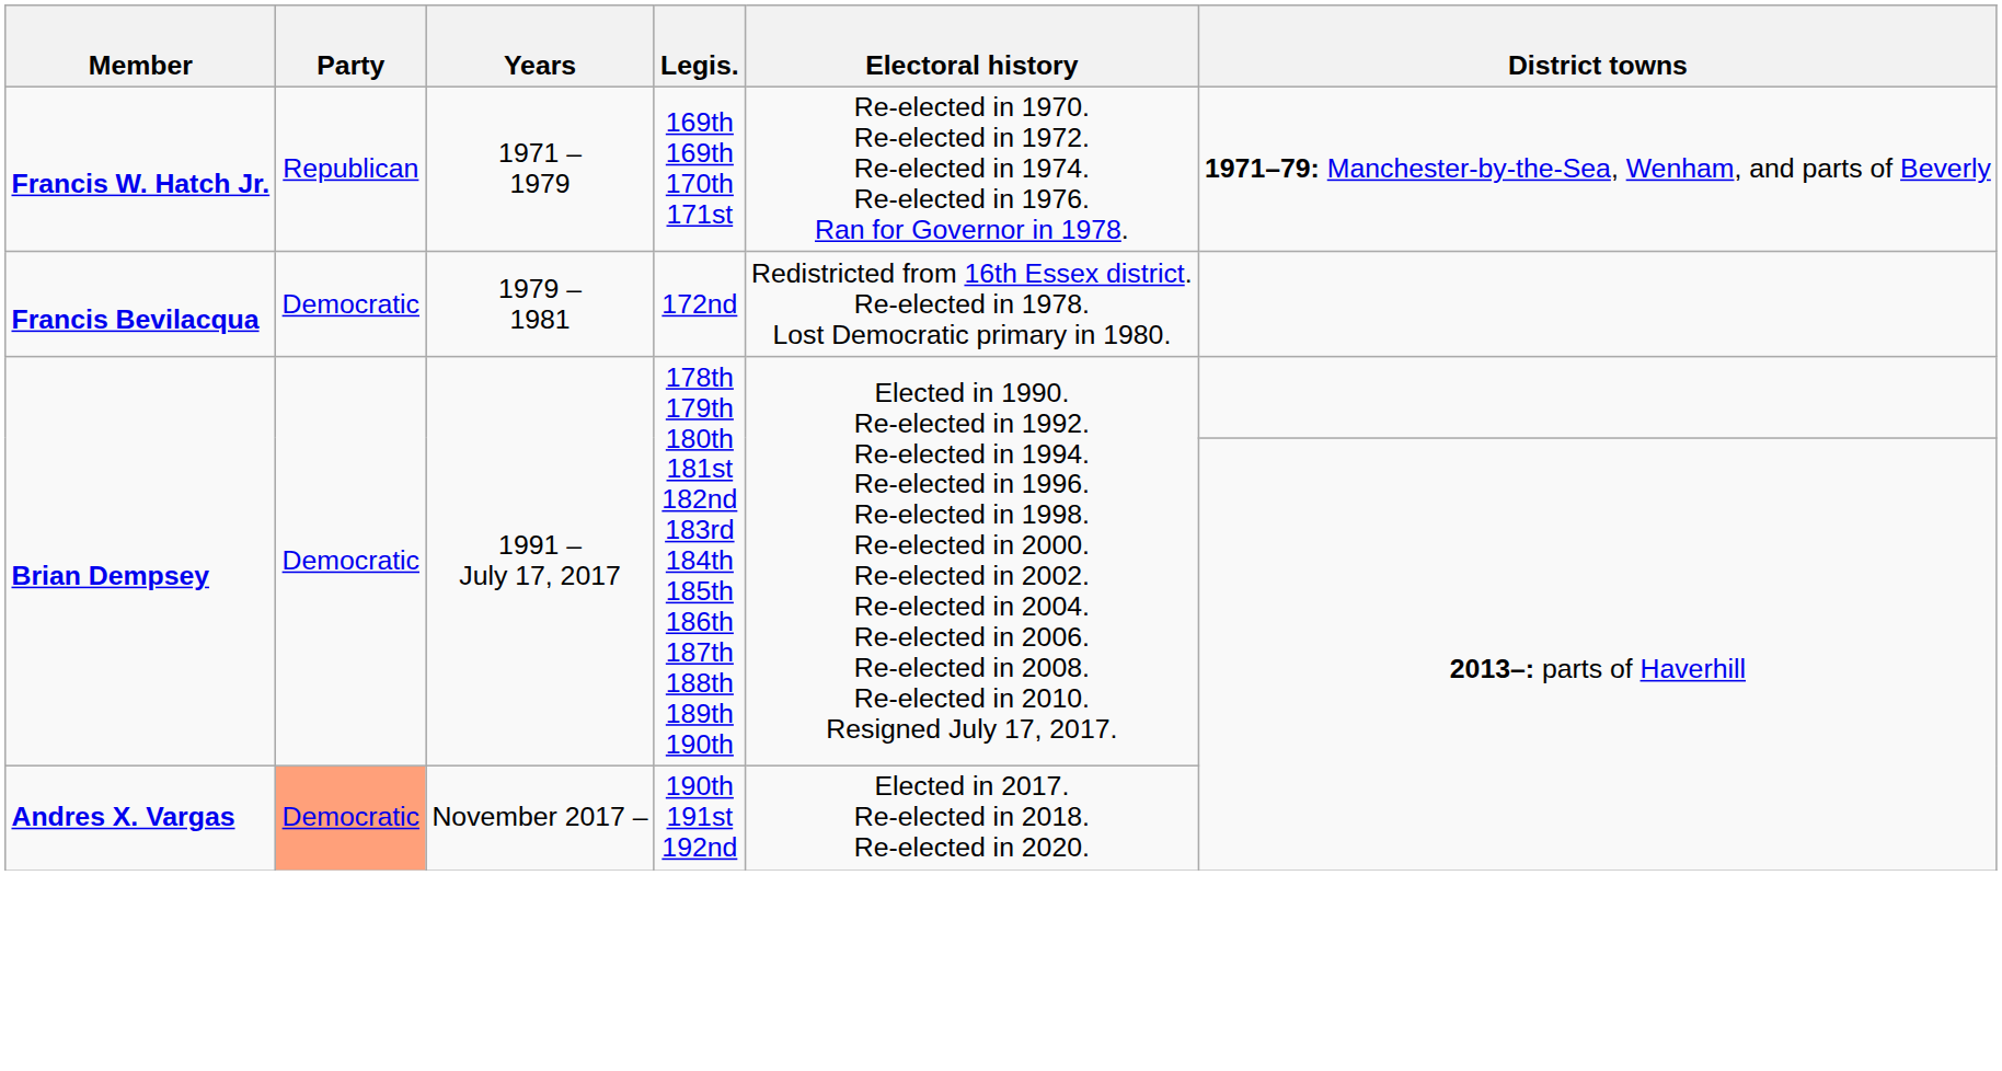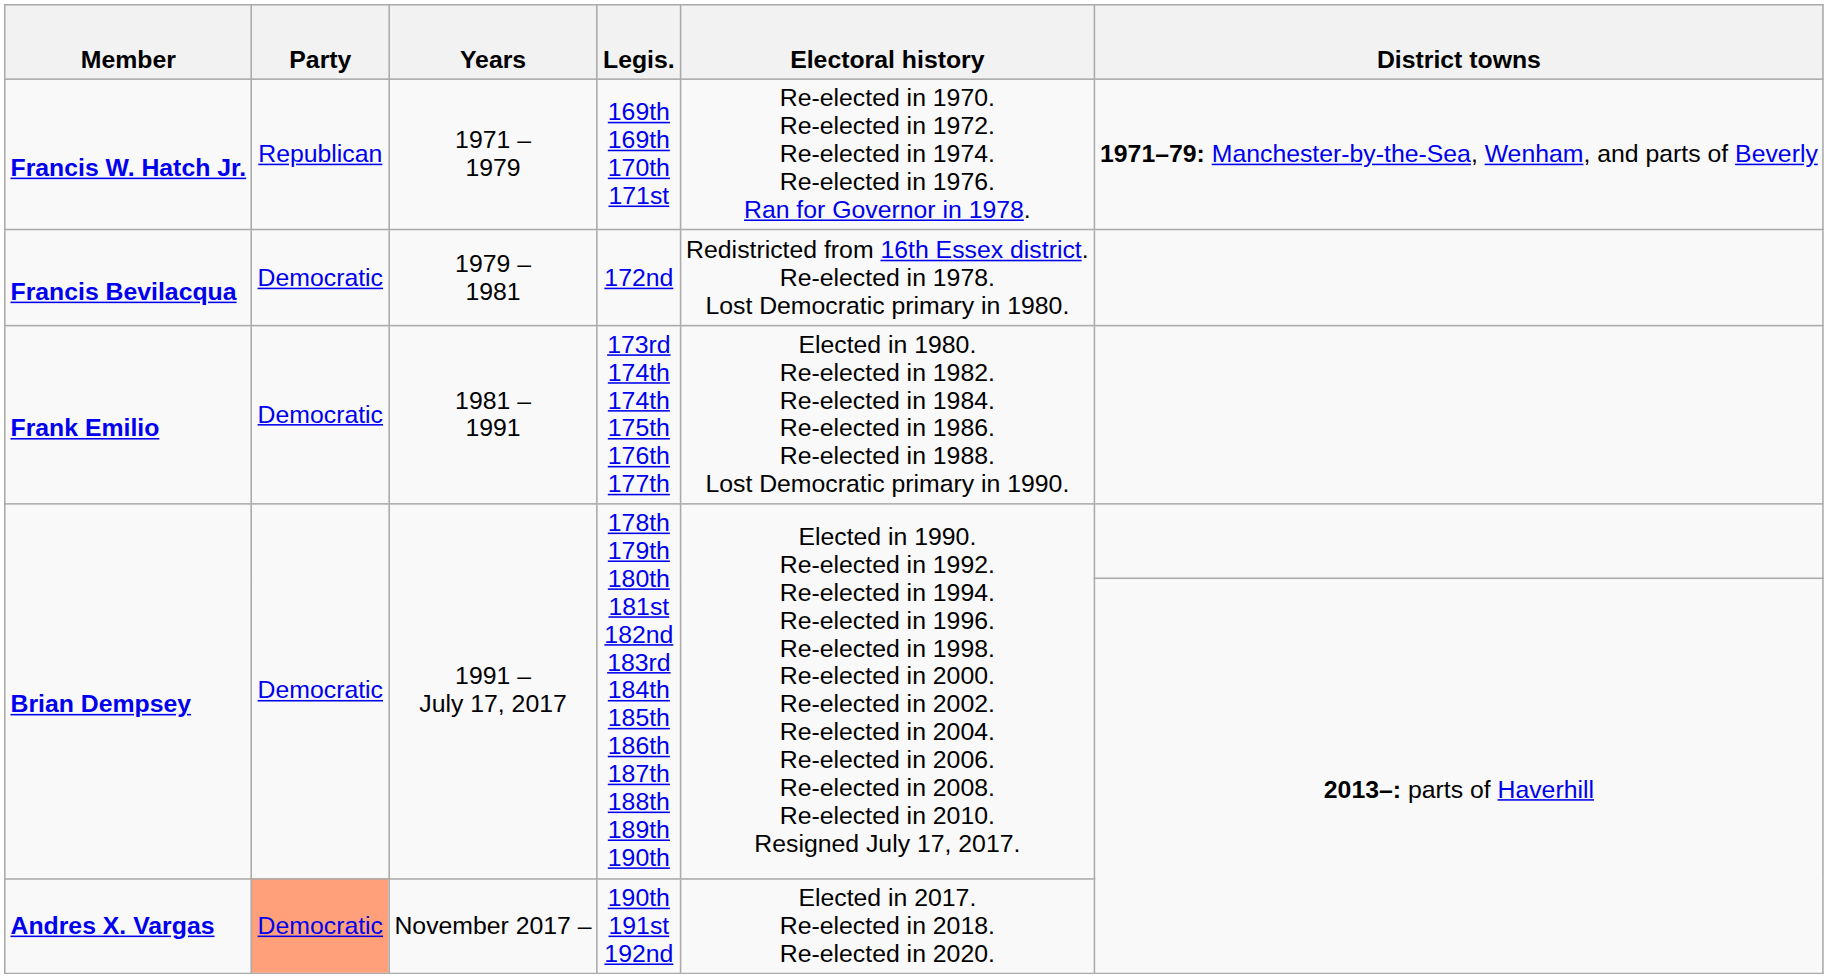 <table class=wikitable style="text-align:center">
 <tr style="height:3em" valign=bottom>
 <th>Member</th>
 <th>Party</th>
 <th>Years</th>
 <th>Legis.</th>
 <th>Electoral history</th>
 <th>District towns</th>
 </tr>
 <tr style="height:3em">
 <td align=left><br><strong><a href='#'>Francis W. Hatch Jr.</a></strong></td>
 <td><a href='#'>Republican</a></td>
 <td nowrap>1971 –<br>1979</td>
 <td><a href='#'>169th</a><br><a href='#'>169th</a><br><a href='#'>170th</a><br><a href='#'>171st</a></td>
 <td>Re-elected in 1970.<br>Re-elected in 1972.<br>Re-elected in 1974.<br>Re-elected in 1976.<br><a href='#'>Ran for Governor in 1978</a>.</td>
 <td><strong>1971–79:</strong> <a href='#'>Manchester-by-the-Sea</a>, <a href='#'>Wenham</a>, and parts of <a href='#'>Beverly</a></td>
 </tr>
 <tr style="height:3em">
 <td align=left><br><strong><a href='#'>Francis Bevilacqua</a></strong></td>
 <td><a href='#'>Democratic</a></td>
 <td nowrap>1979 –<br>1981</td>
 <td><a href='#'>172nd</a></td>
 <td>Redistricted from <a href='#'>16th Essex district</a>.<br>Re-elected in 1978.<br>Lost Democratic primary in 1980.</td>
 <td></td>
 </tr>
 <tr style="height:3em">
+<td align=left><br><strong><a href='#'>Frank Emilio</a></strong></td>
+<td><a href='#'>Democratic</a></td>
+<td nowrap>1981 –<br>1991</td>
+<td><a href='#'>173rd</a><br><a href='#'>174th</a><br><a href='#'>174th</a><br><a href='#'>175th</a><br><a href='#'>176th</a><br><a href='#'>177th</a></td>
+<td>Elected in 1980.<br>Re-elected in 1982.<br>Re-elected in 1984.<br>Re-elected in 1986.<br>Re-elected in 1988.<br>Lost Democratic primary in 1990.</td>
+<td></td>
+</tr>
+<tr style="height:3em">
 <td rowspan=2 align=left><br><strong><a href='#'>Brian Dempsey</a></strong></td>
 <td rowspan=2 ><a href='#'>Democratic</a></td>
 <td rowspan=2 nowrap>1991 –<br>July 17, 2017</td>
 <td rowspan=2><a href='#'>178th</a><br><a href='#'>179th</a><br><a href='#'>180th</a><br><a href='#'>181st</a><br><a href='#'>182nd</a><br><a href='#'>183rd</a><br><a href='#'>184th</a><br><a href='#'>185th</a><br><a href='#'>186th</a><br><a href='#'>187th</a><br><a href='#'>188th</a><br><a href='#'>189th</a><br><a href='#'>190th</a></td>
 <td rowspan=2>Elected in 1990.<br>Re-elected in 1992.<br>Re-elected in 1994.<br>Re-elected in 1996.<br>Re-elected in 1998.<br>Re-elected in 2000.<br>Re-elected in 2002.<br>Re-elected in 2004.<br>Re-elected in 2006.<br>Re-elected in 2008.<br>Re-elected in 2010.<br>Resigned July 17, 2017.</td>
 <td></td>
 </tr>
 <tr style="height:3em">
 <td rowspan=2><br><strong>2013–:</strong> parts of <a href='#'>Haverhill</a></td>
 </tr>
 <tr style="height:3em">
 <td align=left rowspan=2><strong><a href='#'>Andres X. Vargas</a></strong></td>
 <td style="background: lightsalmon;"><a href='#'>Democratic</a></td>
 <td nowrap>November 2017 –<br></td>
 <td><a href='#'>190th</a><br><a href='#'>191st</a><br><a href='#'>192nd</a></td>
 <td>Elected in 2017.<br>Re-elected in 2018.<br>Re-elected in 2020.</td>
 </tr>
 </table>
